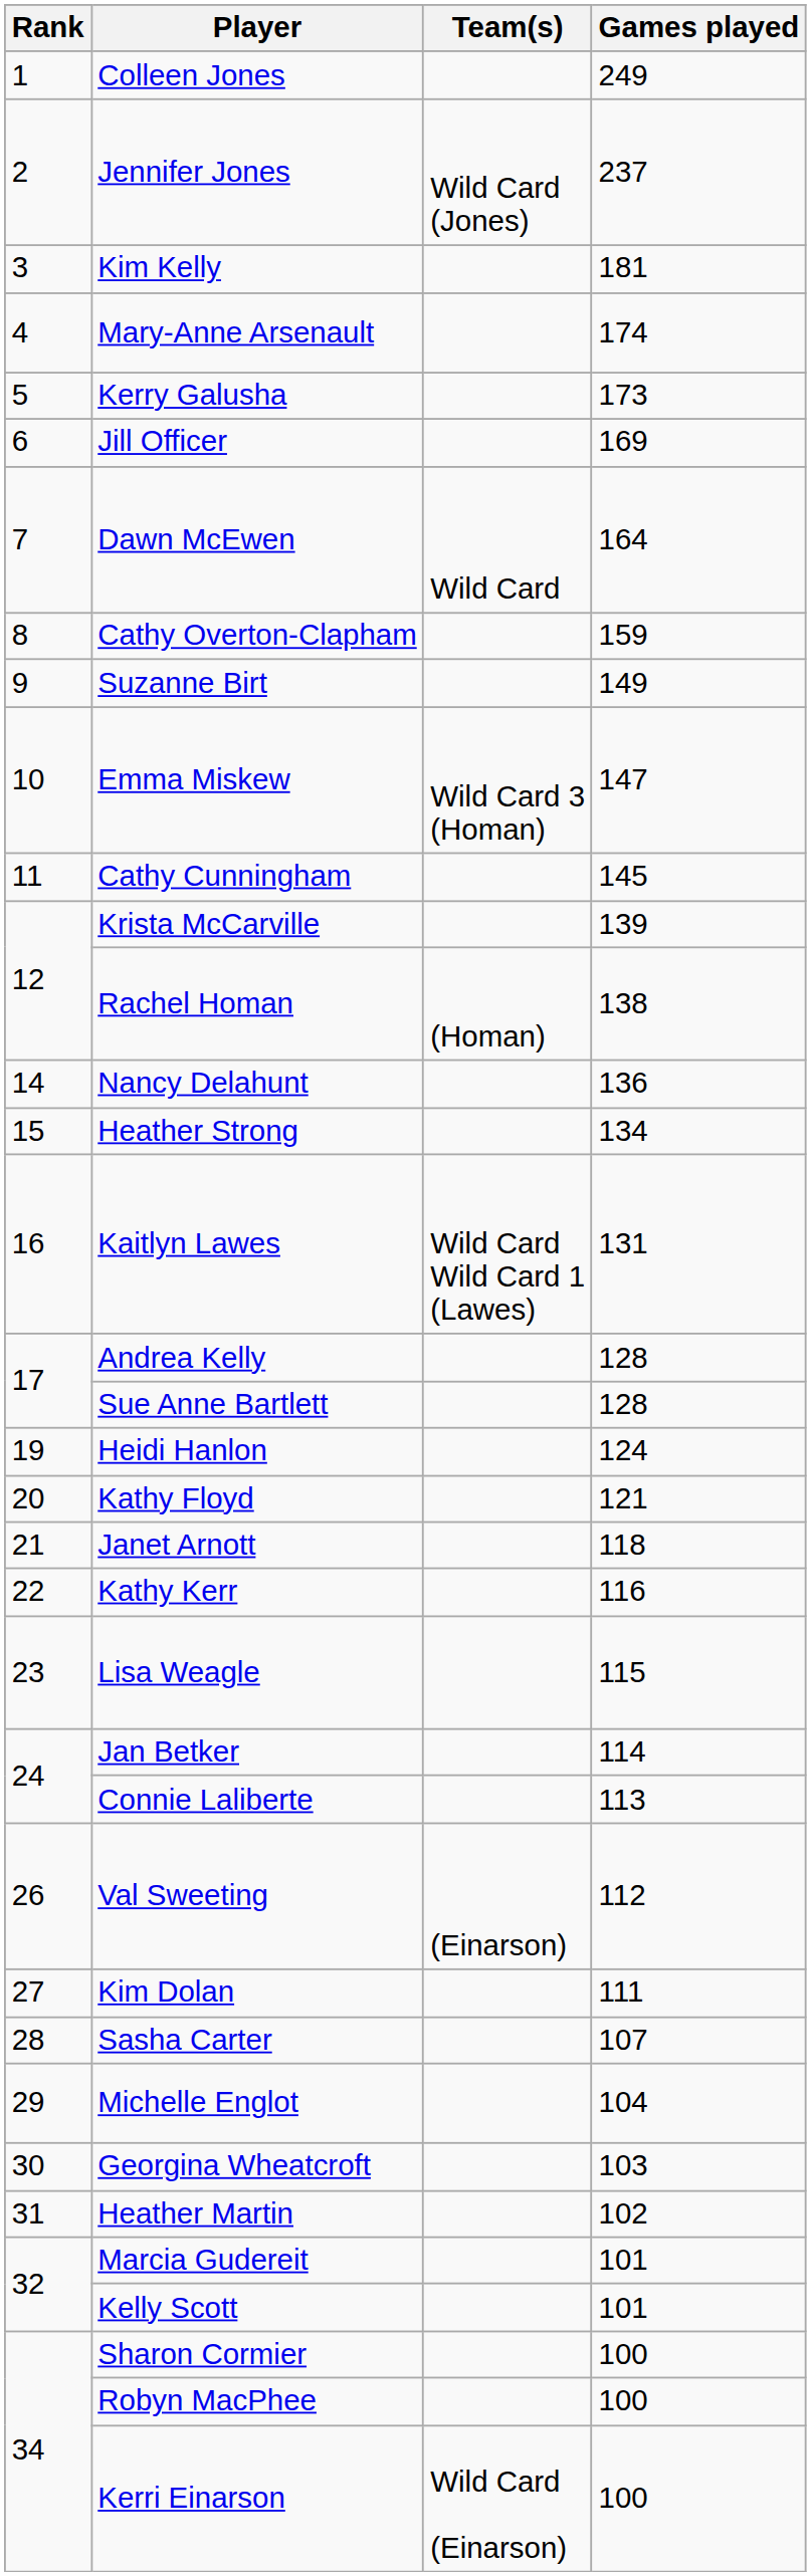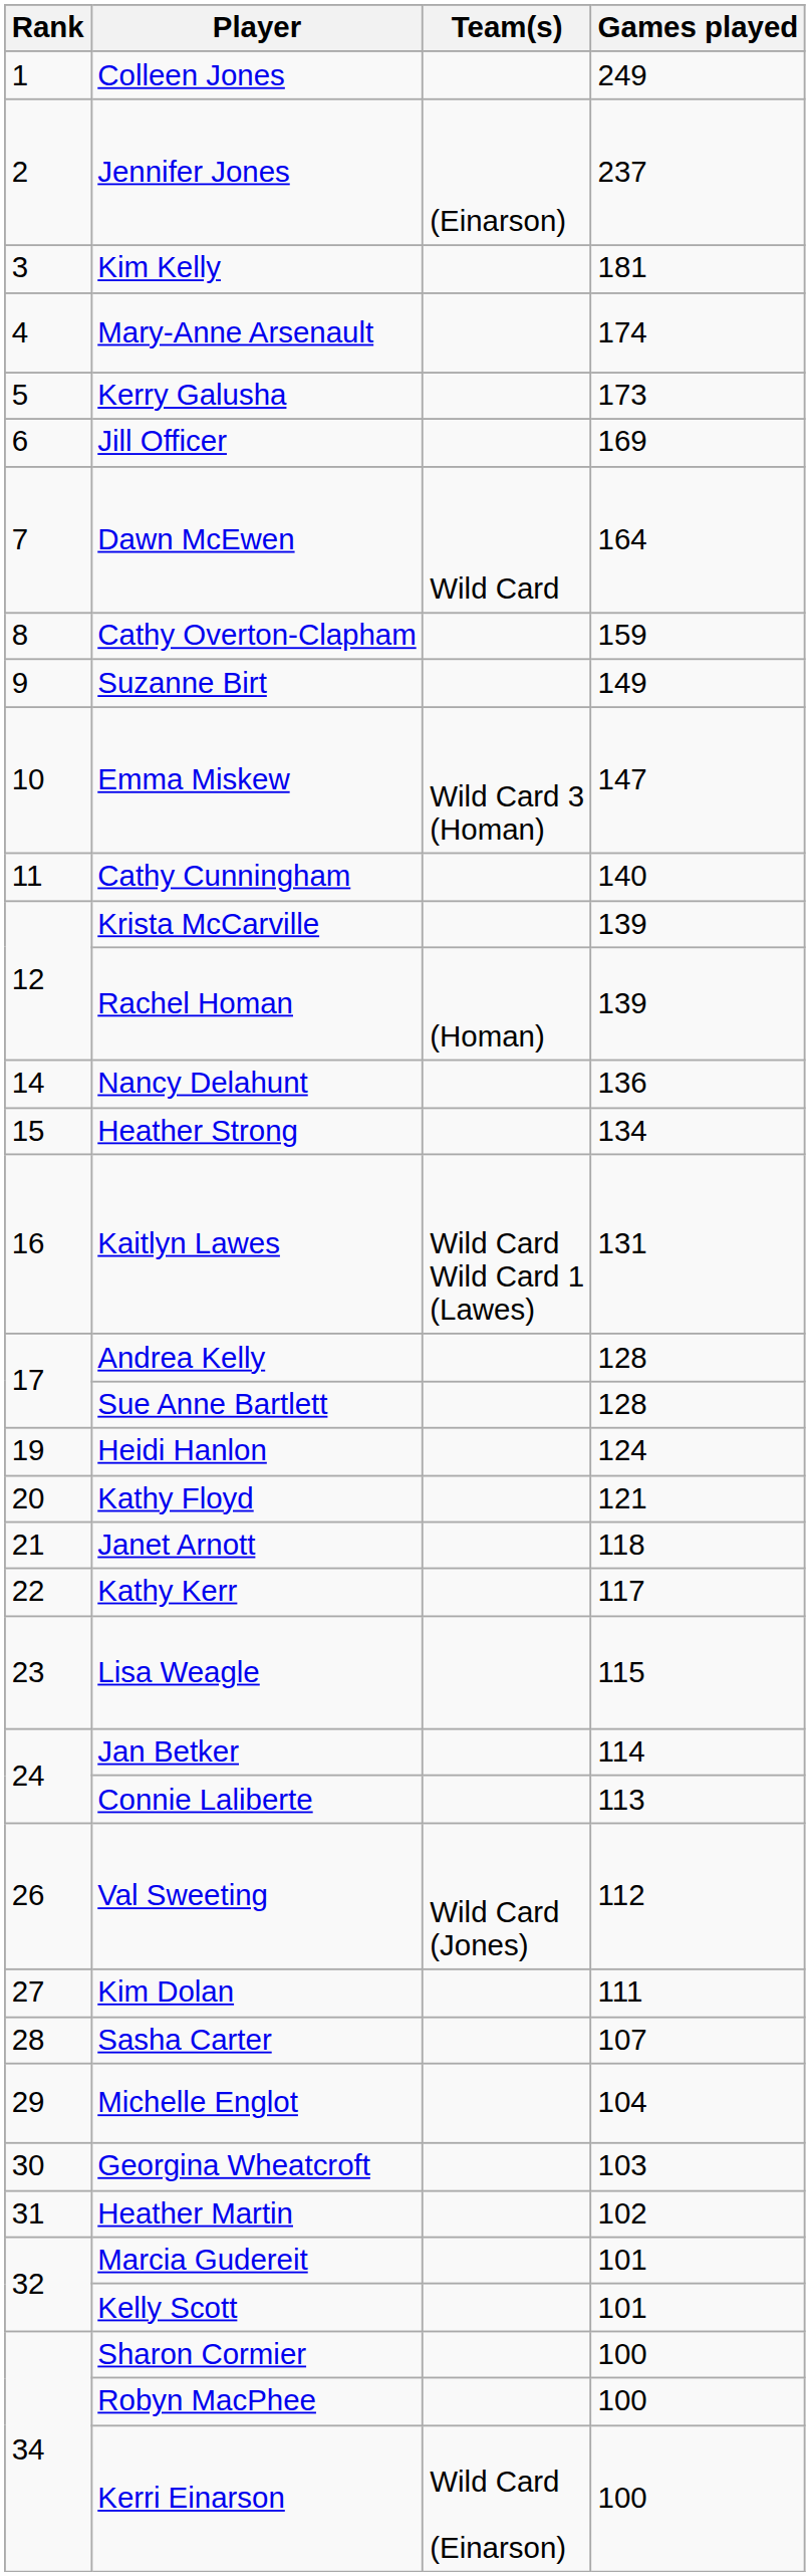 <table class="wikitable">
 <tr>
 <th scope="col">Rank</th>
 <th scope="col">Player</th>
 <th scope="col">Team(s)</th>
 <th scope="col">Games played</th>
 </tr>
 <tr>
 <td>1</td>
 <td><a href='#'>Colleen Jones</a></td>
 <td> <br> </td>
 <td>249</td>
 </tr>
 <tr>
 <td>2</td>
 <td><a href='#'>Jennifer Jones</a></td>
-<td> <br>  <br>  Wild Card <br>  (Jones)</td>
+<td> <br>  <br>  <br>  (Einarson)</td>
 <td>237</td>
 </tr>
 <tr>
 <td>3</td>
 <td><a href='#'>Kim Kelly</a></td>
 <td> <br> </td>
 <td>181</td>
 </tr>
 <tr>
 <td>4</td>
 <td><a href='#'>Mary-Anne Arsenault</a></td>
 <td> <br>  <br> </td>
 <td>174</td>
 </tr>
 <tr>
 <td>5</td>
 <td><a href='#'>Kerry Galusha</a></td>
 <td> <br> </td>
 <td>173</td>
 </tr>
 <tr>
 <td>6</td>
 <td><a href='#'>Jill Officer</a></td>
 <td> <br> </td>
 <td>169</td>
 </tr>
 <tr>
 <td>7</td>
 <td><a href='#'>Dawn McEwen</a></td>
 <td> <br>  <br>  <br>  Wild Card</td>
 <td>164</td>
 </tr>
 <tr>
 <td>8</td>
 <td><a href='#'>Cathy Overton-Clapham</a></td>
 <td> <br> </td>
 <td>159</td>
 </tr>
 <tr>
 <td>9</td>
 <td><a href='#'>Suzanne Birt</a></td>
 <td></td>
 <td>149</td>
 </tr>
 <tr>
 <td>10</td>
 <td><a href='#'>Emma Miskew</a></td>
 <td> <br>  <br>  Wild Card 3 <br>  (Homan)</td>
 <td>147</td>
 </tr>
 <tr>
 <td>11</td>
 <td><a href='#'>Cathy Cunningham</a></td>
 <td></td>
-<td>145</td>
+<td>140</td>
 </tr>
 <tr>
 <td rowspan=2>12</td>
 <td><a href='#'>Krista McCarville</a></td>
 <td> <br> </td>
 <td>139</td>
 </tr>
 <tr>
 <td><a href='#'>Rachel Homan</a></td>
 <td> <br>  <br>  (Homan)</td>
-<td>138</td>
+<td>139</td>
 </tr>
 <tr>
 <td>14</td>
 <td><a href='#'>Nancy Delahunt</a></td>
 <td> <br> </td>
 <td>136</td>
 </tr>
 <tr>
 <td>15</td>
 <td><a href='#'>Heather Strong</a></td>
 <td></td>
 <td>134</td>
 </tr>
 <tr>
 <td>16</td>
 <td><a href='#'>Kaitlyn Lawes</a></td>
 <td> <br>  <br>  Wild Card <br>  Wild Card 1 <br>  (Lawes)</td>
 <td>131</td>
 </tr>
 <tr>
 <td rowspan=2>17</td>
 <td><a href='#'>Andrea Kelly</a></td>
 <td> <br> </td>
 <td>128</td>
 </tr>
 <tr>
 <td><a href='#'>Sue Anne Bartlett</a></td>
 <td></td>
 <td>128</td>
 </tr>
 <tr>
 <td>19</td>
 <td><a href='#'>Heidi Hanlon</a></td>
 <td></td>
 <td>124</td>
 </tr>
 <tr>
 <td>20</td>
 <td><a href='#'>Kathy Floyd</a></td>
 <td></td>
 <td>121</td>
 </tr>
 <tr>
 <td>21</td>
 <td><a href='#'>Janet Arnott</a></td>
 <td> <br> </td>
 <td>118</td>
 </tr>
 <tr>
 <td>22</td>
 <td><a href='#'>Kathy Kerr</a></td>
 <td></td>
-<td>116</td>
+<td>117</td>
 </tr>
 <tr>
 <td>23</td>
 <td><a href='#'>Lisa Weagle</a></td>
 <td> <br>  <br>  <br> </td>
 <td>115</td>
 </tr>
 <tr>
 <td rowspan=2>24</td>
 <td><a href='#'>Jan Betker</a></td>
 <td> <br> </td>
 <td>114</td>
 </tr>
 <tr>
 <td><a href='#'>Connie Laliberte</a></td>
 <td> <br> </td>
 <td>113</td>
 </tr>
 <tr>
 <td>26</td>
 <td><a href='#'>Val Sweeting</a></td>
-<td> <br>  <br>  <br>  (Einarson)</td>
+<td> <br>  <br>  Wild Card <br>  (Jones)</td>
 <td>112</td>
 </tr>
 <tr>
 <td>27</td>
 <td><a href='#'>Kim Dolan</a></td>
 <td></td>
 <td>111</td>
 </tr>
 <tr>
 <td>28</td>
 <td><a href='#'>Sasha Carter</a></td>
 <td> <br> </td>
 <td>107</td>
 </tr>
 <tr>
 <td>29</td>
 <td><a href='#'>Michelle Englot</a></td>
 <td> <br>  <br> </td>
 <td>104</td>
 </tr>
 <tr>
 <td>30</td>
 <td><a href='#'>Georgina Wheatcroft</a></td>
 <td> <br> </td>
 <td>103</td>
 </tr>
 <tr>
 <td>31</td>
 <td><a href='#'>Heather Martin</a></td>
 <td></td>
 <td>102</td>
 </tr>
 <tr>
 <td rowspan=2>32</td>
 <td><a href='#'>Marcia Gudereit</a></td>
 <td> <br> </td>
 <td>101</td>
 </tr>
 <tr>
 <td><a href='#'>Kelly Scott</a></td>
 <td> <br> </td>
 <td>101</td>
 </tr>
 <tr>
 <td rowspan=3>34</td>
 <td><a href='#'>Sharon Cormier</a></td>
 <td> <br> </td>
 <td>100</td>
 </tr>
 <tr>
 <td><a href='#'>Robyn MacPhee</a></td>
 <td></td>
 <td>100</td>
 </tr>
 <tr>
 <td><a href='#'>Kerri Einarson</a></td>
 <td> <br>  Wild Card <br>  <br>  (Einarson)</td>
 <td>100</td>
 </tr>
 </table>
